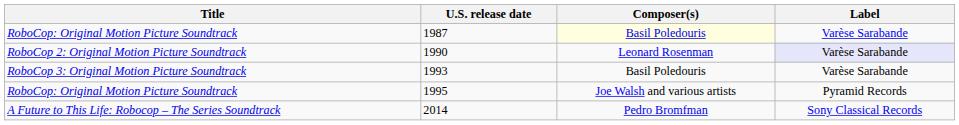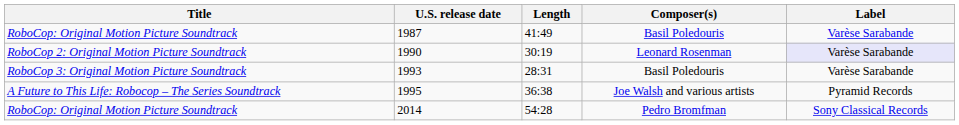 <table class="wikitable" style="text-align:center; width:99%;">
 <tr>
 <th>Title</th>
 <th>U.S. release date</th>
+<th>Length</th>
 <th>Composer(s)</th>
 <th>Label</th>
 </tr>
 <tr>
 <td style="text-align:left"><em><a href='#'>RoboCop: Original Motion Picture Soundtrack</a></em></td>
 <td style="text-align:left">1987</td>
-<td style="background: lightyellow;"><a href='#'>Basil Poledouris</a></td>
+<td style="text-align:left">41:49</td>
+<td><a href='#'>Basil Poledouris</a></td>
 <td><a href='#'>Varèse Sarabande</a></td>
 </tr>
 <tr>
 <td style="text-align:left"><em><a href='#'>RoboCop 2: Original Motion Picture Soundtrack</a></em></td>
 <td style="text-align:left">1990</td>
+<td style="text-align:left">30:19</td>
 <td><a href='#'>Leonard Rosenman</a></td>
 <td style="background: lavender;">Varèse Sarabande</td>
 </tr>
 <tr>
 <td style="text-align:left"><em><a href='#'>RoboCop 3: Original Motion Picture Soundtrack</a></em></td>
 <td style="text-align:left">1993</td>
+<td style="text-align:left">28:31</td>
 <td>Basil Poledouris</td>
 <td>Varèse Sarabande</td>
 </tr>
 <tr>
-<td style="text-align:left"><em><a href='#'>RoboCop: Original Motion Picture Soundtrack</a></em></td>
+<td style="text-align:left"><em><a href='#'>A Future to This Life: Robocop – The Series Soundtrack</a></em></td>
 <td style="text-align:left">1995</td>
+<td style="text-align:left">36:38</td>
 <td><a href='#'>Joe Walsh</a> and various artists</td>
 <td>Pyramid Records</td>
 </tr>
 <tr>
-<td style="text-align:left"><em><a href='#'>A Future to This Life: Robocop – The Series Soundtrack</a></em></td>
+<td style="text-align:left"><em><a href='#'>RoboCop: Original Motion Picture Soundtrack</a></em></td>
 <td style="text-align:left">2014</td>
+<td style="text-align:left">54:28</td>
 <td><a href='#'>Pedro Bromfman</a></td>
 <td><a href='#'>Sony Classical Records</a></td>
 </tr>
 </table>
